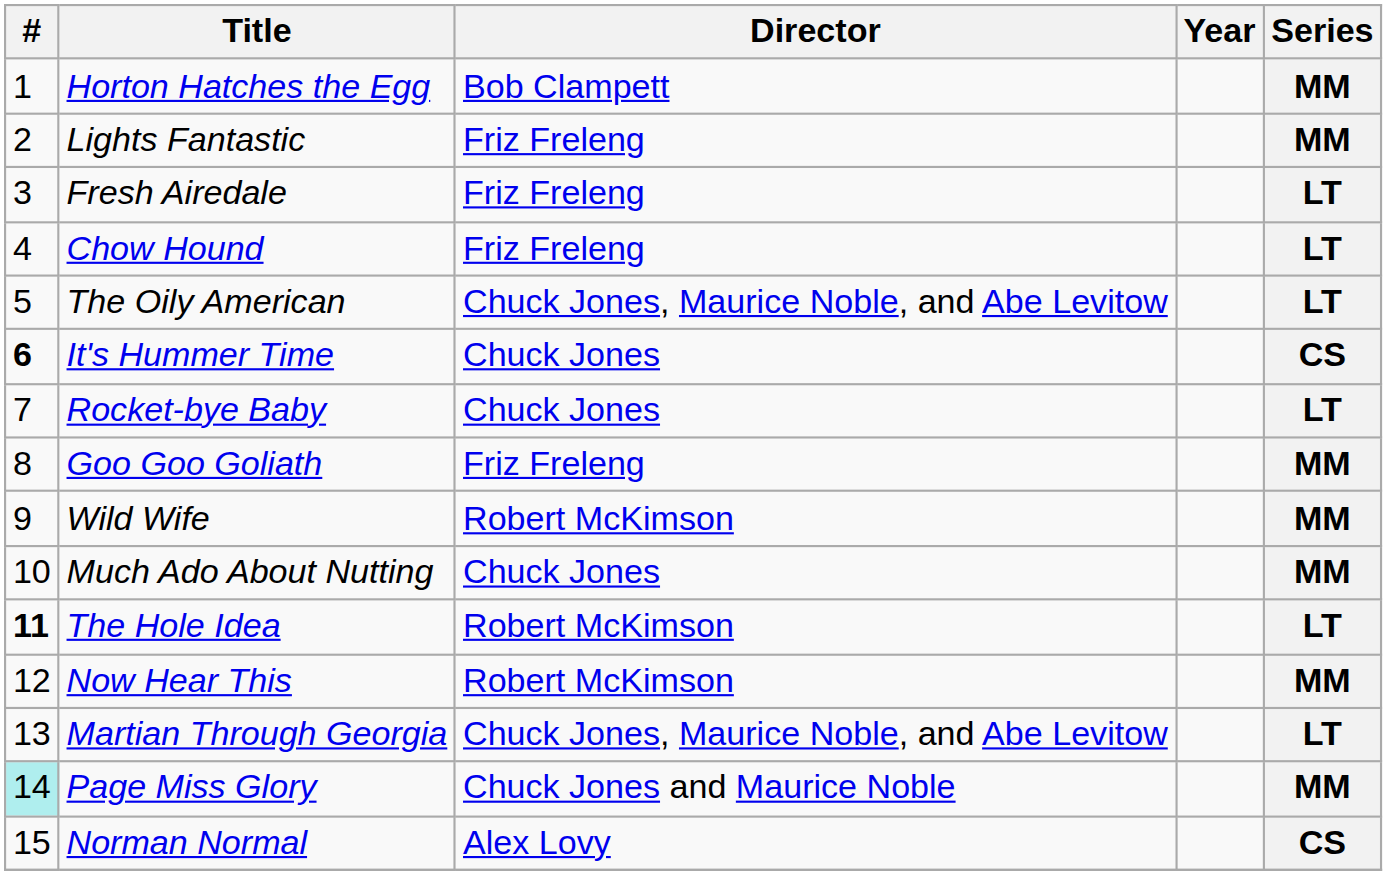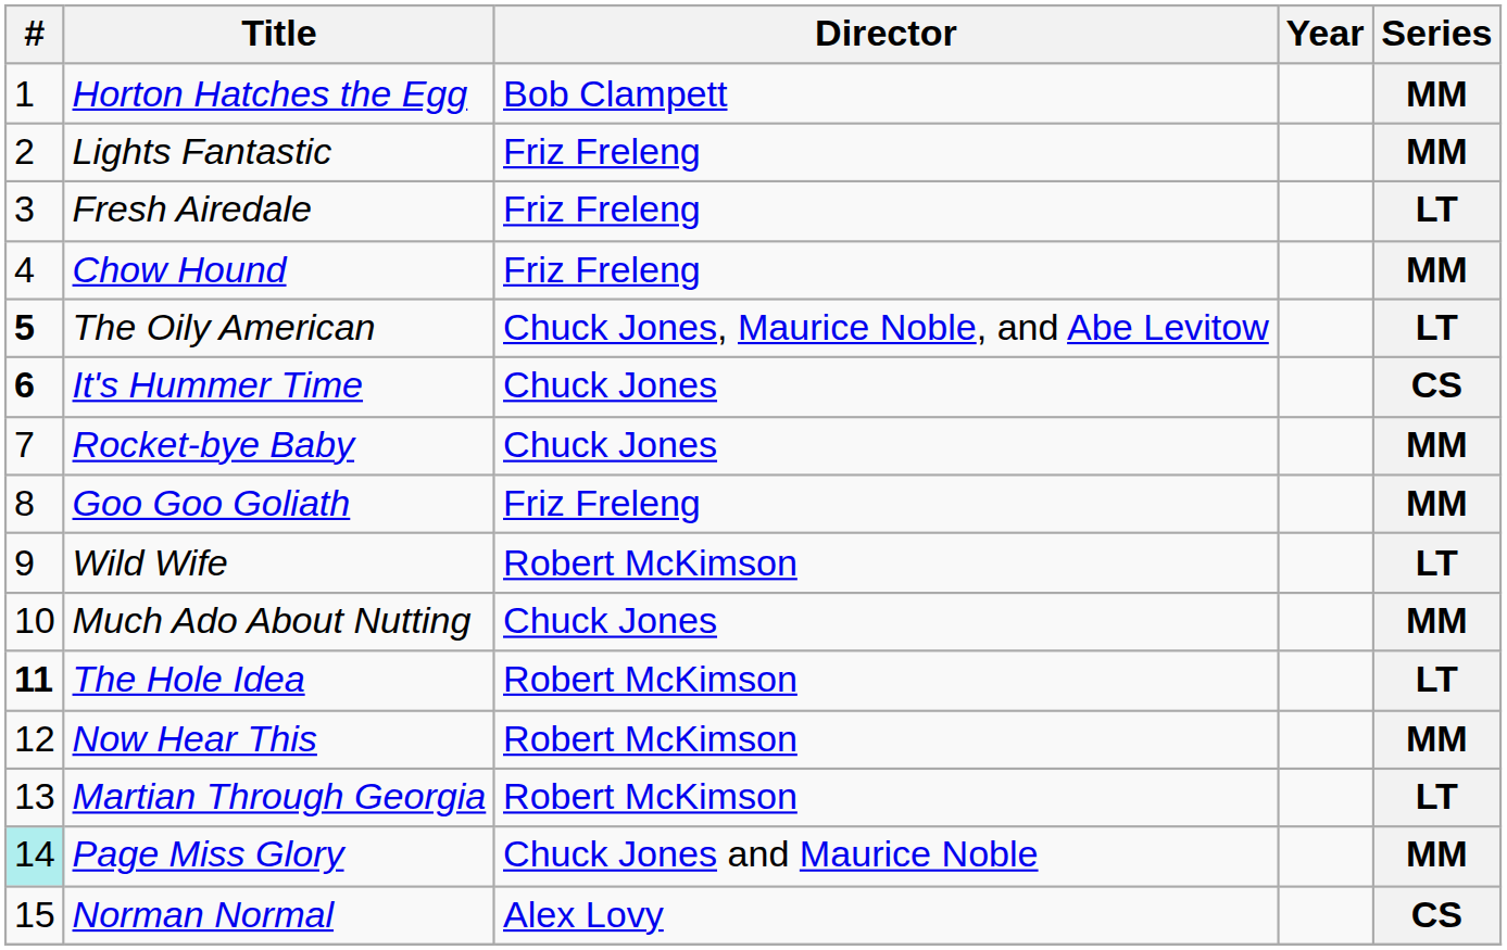 <table class="wikitable sortable">
 <tr>
 <th>#</th>
 <th>Title</th>
 <th>Director</th>
 <th>Year</th>
 <th>Series</th>
 </tr>
 <tr>
 <td>1</td>
 <td><em><a href='#'>Horton Hatches the Egg</a></em></td>
 <td><a href='#'>Bob Clampett</a></td>
 <td></td>
 <th>MM</th>
 </tr>
 <tr>
 <td>2</td>
 <td><em>Lights Fantastic</em></td>
 <td><a href='#'>Friz Freleng</a></td>
 <td></td>
 <th>MM</th>
 </tr>
 <tr>
 <td>3</td>
 <td><em>Fresh Airedale</em></td>
 <td><a href='#'>Friz Freleng</a></td>
 <td></td>
 <th>LT</th>
 </tr>
 <tr>
 <td>4</td>
 <td><em><a href='#'>Chow Hound</a></em></td>
 <td><a href='#'>Friz Freleng</a></td>
 <td></td>
-<th>LT</th>
+<th>MM</th>
 </tr>
 <tr>
-<td>5</td>
+<td><strong>5</strong></td>
 <td><em>The Oily American</em></td>
 <td><a href='#'>Chuck Jones</a>, <a href='#'>Maurice Noble</a>, and <a href='#'>Abe Levitow</a></td>
 <td></td>
 <th>LT</th>
 </tr>
 <tr>
 <td><strong>6</strong></td>
 <td><em><a href='#'>It's Hummer Time</a></em></td>
 <td><a href='#'>Chuck Jones</a></td>
 <td></td>
 <th>CS</th>
 </tr>
 <tr>
 <td>7</td>
 <td><em><a href='#'>Rocket-bye Baby</a></em></td>
 <td><a href='#'>Chuck Jones</a></td>
 <td></td>
-<th>LT</th>
+<th>MM</th>
 </tr>
 <tr>
 <td>8</td>
 <td><em><a href='#'>Goo Goo Goliath</a></em></td>
 <td><a href='#'>Friz Freleng</a></td>
 <td></td>
 <th>MM</th>
 </tr>
 <tr>
 <td>9</td>
 <td><em>Wild Wife</em></td>
 <td><a href='#'>Robert McKimson</a></td>
 <td></td>
-<th>MM</th>
+<th>LT</th>
 </tr>
 <tr>
 <td>10</td>
 <td><em>Much Ado About Nutting</em></td>
 <td><a href='#'>Chuck Jones</a></td>
 <td></td>
 <th>MM</th>
 </tr>
 <tr>
 <td><strong>11</strong></td>
 <td><em><a href='#'>The Hole Idea</a></em></td>
 <td><a href='#'>Robert McKimson</a></td>
 <td></td>
 <th>LT</th>
 </tr>
 <tr>
 <td>12</td>
 <td><em><a href='#'>Now Hear This</a></em></td>
 <td><a href='#'>Robert McKimson</a></td>
 <td></td>
 <th>MM</th>
 </tr>
 <tr>
 <td>13</td>
 <td><em><a href='#'>Martian Through Georgia</a></em></td>
-<td><a href='#'>Chuck Jones</a>, <a href='#'>Maurice Noble</a>, and <a href='#'>Abe Levitow</a></td>
+<td><a href='#'>Robert McKimson</a></td>
 <td></td>
 <th>LT</th>
 </tr>
 <tr>
 <td style="background: paleturquoise;">14</td>
 <td><em><a href='#'>Page Miss Glory</a></em></td>
 <td><a href='#'>Chuck Jones</a> and <a href='#'>Maurice Noble</a></td>
 <td></td>
 <th>MM</th>
 </tr>
 <tr>
 <td>15</td>
 <td><em><a href='#'>Norman Normal</a></em></td>
 <td><a href='#'>Alex Lovy</a></td>
 <td></td>
 <th>CS</th>
 </tr>
 <tr>
 </tr>
 </table>
